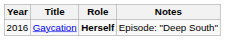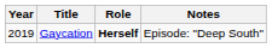 <table class="wikitable sortable">
 <tr>
 <th>Year</th>
 <th>Title</th>
 <th>Role</th>
 <th class="unsortable">Notes</th>
 </tr>
 <tr>
-<td>2016</td>
+<td>2019</td>
 <td><a href='#'>Gaycation</a></td>
 <td><strong>Herself</strong></td>
 <td>Episode: "Deep South"</td>
 </tr>
 </table>
